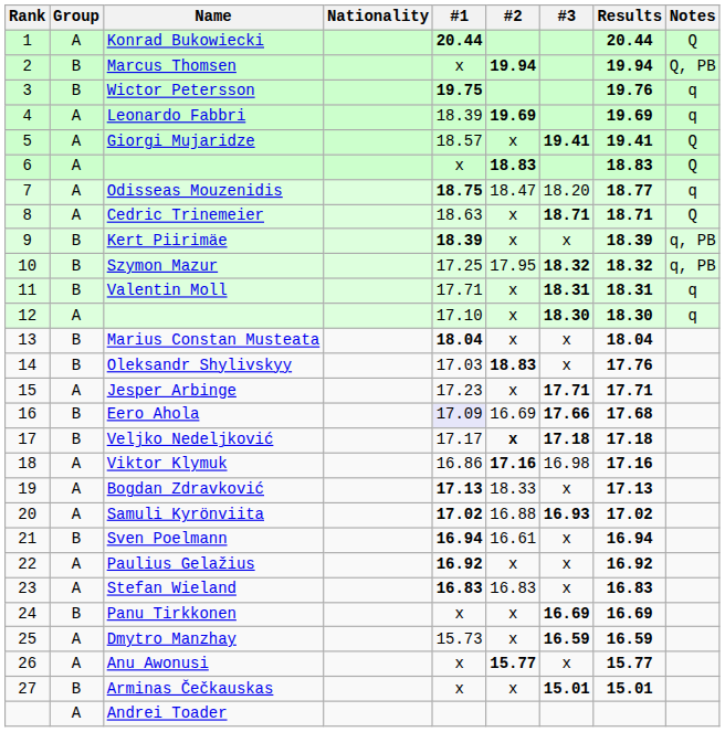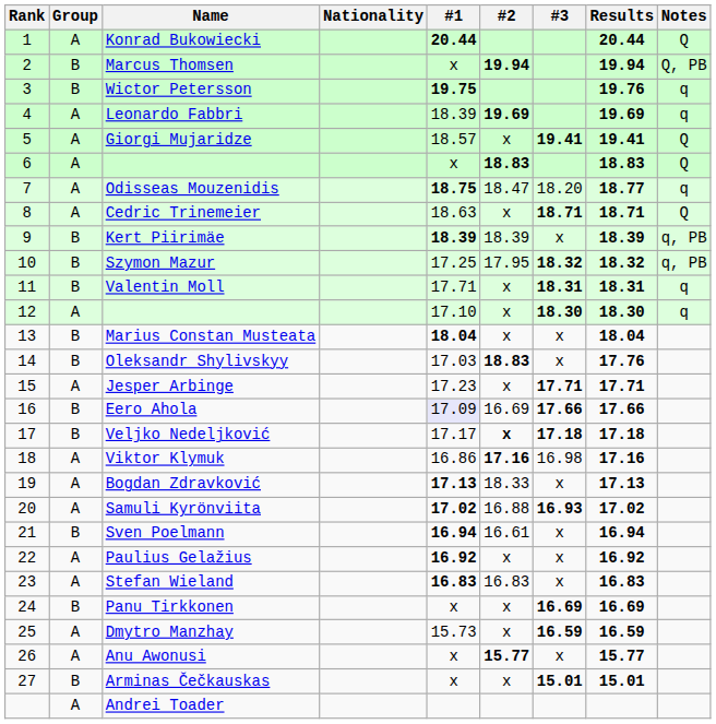 <table class="wikitable sortable" style="text-align:center;font-size:95%">
 <tr>
 <th>Rank</th>
 <th>Group</th>
 <th>Name</th>
 <th>Nationality</th>
 <th>#1</th>
 <th>#2</th>
 <th>#3</th>
 <th>Results</th>
 <th>Notes</th>
 </tr>
 <tr bgcolor=ccffcc>
 <td>1</td>
 <td>A</td>
 <td align=left><a href='#'>Konrad Bukowiecki</a></td>
 <td align=left></td>
 <td><strong>20.44</strong></td>
 <td></td>
 <td></td>
 <td><strong>20.44</strong></td>
 <td>Q</td>
 </tr>
 <tr bgcolor=ccffcc>
 <td>2</td>
 <td>B</td>
 <td align=left><a href='#'>Marcus Thomsen</a></td>
 <td align=left></td>
 <td>x</td>
 <td><strong>19.94</strong></td>
 <td></td>
 <td><strong>19.94</strong></td>
 <td>Q, PB</td>
 </tr>
 <tr bgcolor=ccffcc>
 <td>3</td>
 <td>B</td>
 <td align=left><a href='#'>Wictor Petersson</a></td>
 <td align=left></td>
 <td><strong>19.75</strong></td>
 <td></td>
 <td></td>
 <td><strong>19.76</strong></td>
 <td>q</td>
 </tr>
 <tr bgcolor=ccffcc>
 <td>4</td>
 <td>A</td>
 <td align=left><a href='#'>Leonardo Fabbri</a></td>
 <td align=left></td>
 <td>18.39</td>
 <td><strong>19.69</strong></td>
 <td></td>
 <td><strong>19.69</strong></td>
 <td>q</td>
 </tr>
 <tr bgcolor=ccffcc>
 <td>5</td>
 <td>A</td>
 <td align=left><a href='#'>Giorgi Mujaridze</a></td>
 <td align=left></td>
 <td>18.57</td>
 <td>x</td>
 <td><strong>19.41</strong></td>
 <td><strong>19.41</strong></td>
 <td>Q</td>
 </tr>
 <tr bgcolor=ccffcc>
 <td>6</td>
 <td>A</td>
 <td align=left></td>
 <td align=left></td>
 <td>x</td>
 <td><strong>18.83</strong></td>
 <td></td>
 <td><strong>18.83</strong></td>
 <td>Q</td>
 </tr>
 <tr bgcolor=ddffdd>
 <td>7</td>
 <td>A</td>
 <td align=left><a href='#'>Odisseas Mouzenidis</a></td>
 <td align=left></td>
 <td><strong>18.75</strong></td>
 <td>18.47</td>
 <td>18.20</td>
 <td><strong>18.77</strong></td>
 <td>q</td>
 </tr>
 <tr bgcolor=ddffdd>
 <td>8</td>
 <td>A</td>
 <td align=left><a href='#'>Cedric Trinemeier</a></td>
 <td align=left></td>
 <td>18.63</td>
 <td>x</td>
 <td><strong>18.71</strong></td>
 <td><strong>18.71</strong></td>
 <td>Q</td>
 </tr>
 <tr bgcolor=ddffdd>
 <td>9</td>
 <td>B</td>
 <td align=left><a href='#'>Kert Piirimäe</a></td>
 <td align=left></td>
 <td><strong>18.39</strong></td>
-<td>x</td>
+<td>18.39</td>
 <td>x</td>
 <td><strong>18.39</strong></td>
 <td>q, PB</td>
 </tr>
 <tr bgcolor=ddffdd>
 <td>10</td>
 <td>B</td>
 <td align=left><a href='#'>Szymon Mazur</a></td>
 <td align=left></td>
 <td>17.25</td>
 <td>17.95</td>
 <td><strong>18.32</strong></td>
 <td><strong>18.32</strong></td>
 <td>q, PB</td>
 </tr>
 <tr bgcolor=ddffdd>
 <td>11</td>
 <td>B</td>
 <td align=left><a href='#'>Valentin Moll</a></td>
 <td align=left></td>
 <td>17.71</td>
 <td>x</td>
 <td><strong>18.31</strong></td>
 <td><strong>18.31</strong></td>
 <td>q</td>
 </tr>
 <tr bgcolor=ddffdd>
 <td>12</td>
 <td>A</td>
 <td align=left></td>
 <td align=left></td>
 <td>17.10</td>
 <td>x</td>
 <td><strong>18.30</strong></td>
 <td><strong>18.30</strong></td>
 <td>q</td>
 </tr>
 <tr>
 <td>13</td>
 <td>B</td>
 <td align=left><a href='#'>Marius Constan Musteata</a></td>
 <td align=left></td>
 <td><strong>18.04</strong></td>
 <td>x</td>
 <td>x</td>
 <td><strong>18.04</strong></td>
 <td></td>
 </tr>
 <tr>
 <td>14</td>
 <td>B</td>
 <td align=left><a href='#'>Oleksandr Shylivskyy</a></td>
 <td align=left></td>
 <td>17.03</td>
 <td><strong>18.83</strong></td>
 <td>x</td>
 <td><strong>17.76</strong></td>
 <td></td>
 </tr>
 <tr>
 <td>15</td>
 <td>A</td>
 <td align=left><a href='#'>Jesper Arbinge</a></td>
 <td align=left></td>
 <td>17.23</td>
 <td>x</td>
 <td><strong>17.71</strong></td>
 <td><strong>17.71</strong></td>
 <td></td>
 </tr>
 <tr>
 <td>16</td>
 <td>B</td>
 <td align=left><a href='#'>Eero Ahola</a></td>
 <td align=left></td>
 <td style="background: lavender;">17.09</td>
 <td>16.69</td>
 <td><strong>17.66</strong></td>
-<td><strong>17.68</strong></td>
+<td><strong>17.66</strong></td>
 <td></td>
 </tr>
 <tr>
 <td>17</td>
 <td>B</td>
 <td align=left><a href='#'>Veljko Nedeljković</a></td>
 <td align=left></td>
 <td>17.17</td>
 <td><strong>x</strong></td>
 <td><strong>17.18</strong></td>
 <td><strong>17.18</strong></td>
 <td></td>
 </tr>
 <tr>
 <td>18</td>
 <td>A</td>
 <td align=left><a href='#'>Viktor Klymuk</a></td>
 <td align=left></td>
 <td>16.86</td>
 <td><strong>17.16</strong></td>
 <td>16.98</td>
 <td><strong>17.16</strong></td>
 <td></td>
 </tr>
 <tr>
 <td>19</td>
 <td>A</td>
 <td align=left><a href='#'>Bogdan Zdravković</a></td>
 <td align=left></td>
 <td><strong>17.13</strong></td>
 <td>18.33</td>
 <td>x</td>
 <td><strong>17.13</strong></td>
 <td></td>
 </tr>
 <tr>
 <td>20</td>
 <td>A</td>
 <td align=left><a href='#'>Samuli Kyrönviita</a></td>
 <td align=left></td>
 <td><strong>17.02</strong></td>
 <td>16.88</td>
 <td><strong>16.93</strong></td>
 <td><strong>17.02</strong></td>
 <td></td>
 </tr>
 <tr>
 <td>21</td>
 <td>B</td>
 <td align=left><a href='#'>Sven Poelmann</a></td>
 <td align=left></td>
 <td><strong>16.94</strong></td>
 <td>16.61</td>
 <td>x</td>
 <td><strong>16.94</strong></td>
 <td></td>
 </tr>
 <tr>
 <td>22</td>
 <td>A</td>
 <td align=left><a href='#'>Paulius Gelažius</a></td>
 <td align=left></td>
 <td><strong>16.92</strong></td>
 <td>x</td>
 <td>x</td>
 <td><strong>16.92</strong></td>
 <td></td>
 </tr>
 <tr>
 <td>23</td>
 <td>A</td>
 <td align=left><a href='#'>Stefan Wieland</a></td>
 <td align=left></td>
 <td><strong>16.83</strong></td>
 <td>16.83</td>
 <td>x</td>
 <td><strong>16.83</strong></td>
 <td></td>
 </tr>
 <tr>
 <td>24</td>
 <td>B</td>
 <td align=left><a href='#'>Panu Tirkkonen</a></td>
 <td align=left></td>
 <td>x</td>
 <td>x</td>
 <td><strong>16.69</strong></td>
 <td><strong>16.69</strong></td>
 <td></td>
 </tr>
 <tr>
 <td>25</td>
 <td>A</td>
 <td align=left><a href='#'>Dmytro Manzhay</a></td>
 <td align=left></td>
 <td>15.73</td>
 <td>x</td>
 <td><strong>16.59</strong></td>
 <td><strong>16.59</strong></td>
 <td></td>
 </tr>
 <tr>
 <td>26</td>
 <td>A</td>
 <td align=left><a href='#'>Anu Awonusi</a></td>
 <td align=left></td>
 <td>x</td>
 <td><strong>15.77</strong></td>
 <td>x</td>
 <td><strong>15.77</strong></td>
 <td></td>
 </tr>
 <tr>
 <td>27</td>
 <td>B</td>
 <td align=left><a href='#'>Arminas Čečkauskas</a></td>
 <td align=left></td>
 <td>x</td>
 <td>x</td>
 <td><strong>15.01</strong></td>
 <td><strong>15.01</strong></td>
 <td></td>
 </tr>
 <tr>
 <td></td>
 <td>A</td>
 <td align=left><a href='#'>Andrei Toader</a></td>
 <td align=left></td>
 <td></td>
 <td></td>
 <td></td>
 <td><strong></strong></td>
 <td></td>
 </tr>
 </table>
